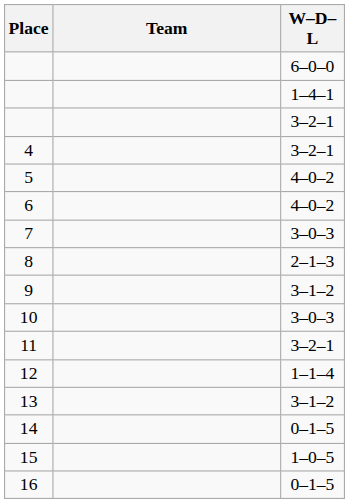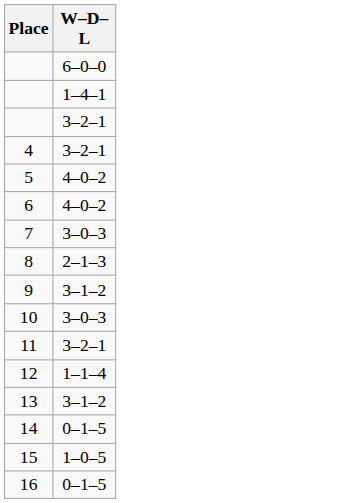 <table class="wikitable" style="text-align:center;">
 <tr>
 <th width=30>Place</th>
-<th width=200>Team</th>
 <th width=50>W–D–L</th>
 </tr>
 <tr>
 <td></td>
-<td align="left"></td>
 <td>6–0–0</td>
 </tr>
 <tr>
 <td></td>
-<td align="left"></td>
 <td>1–4–1</td>
 </tr>
 <tr>
 <td></td>
-<td align="left"></td>
 <td>3–2–1</td>
 </tr>
 <tr>
 <td>4</td>
-<td align="left"></td>
 <td>3–2–1</td>
 </tr>
 <tr>
 <td>5</td>
-<td align="left"></td>
 <td>4–0–2</td>
 </tr>
 <tr>
 <td>6</td>
-<td align="left"></td>
 <td>4–0–2</td>
 </tr>
 <tr>
 <td>7</td>
-<td align="left"></td>
 <td>3–0–3</td>
 </tr>
 <tr>
 <td>8</td>
-<td align="left"></td>
 <td>2–1–3</td>
 </tr>
 <tr>
 <td>9</td>
-<td align="left"></td>
 <td>3–1–2</td>
 </tr>
 <tr>
 <td>10</td>
-<td align="left"></td>
 <td>3–0–3</td>
 </tr>
 <tr>
 <td>11</td>
-<td align="left"></td>
 <td>3–2–1</td>
 </tr>
 <tr>
 <td>12</td>
-<td align="left"></td>
 <td>1–1–4</td>
 </tr>
 <tr>
 <td>13</td>
-<td align="left"></td>
 <td>3–1–2</td>
 </tr>
 <tr>
 <td>14</td>
-<td align="left"></td>
 <td>0–1–5</td>
 </tr>
 <tr>
 <td>15</td>
-<td align="left"></td>
 <td>1–0–5</td>
 </tr>
 <tr>
 <td>16</td>
-<td align="left"></td>
 <td>0–1–5</td>
 </tr>
 </table>
